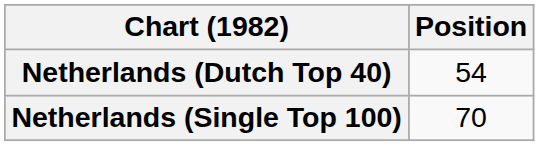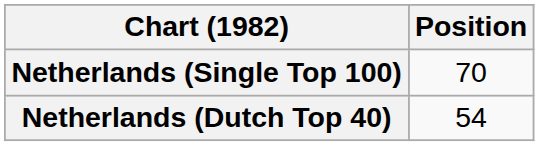 <table class="wikitable sortable plainrowheaders" style="text-align:center">
 <tr>
 <th scope="col">Chart (1982)</th>
 <th scope="col">Position</th>
 </tr>
 <tr>
+<th scope="row">Netherlands (Single Top 100)</th>
+<td>70</td>
+</tr>
+<tr>
 <th scope="row">Netherlands (Dutch Top 40)</th>
 <td>54</td>
 </tr>
-<tr>
-<th scope="row">Netherlands (Single Top 100)</th>
-<td>70</td>
-</tr>
 </table>
